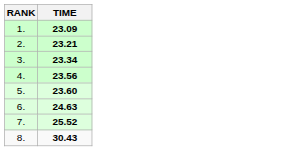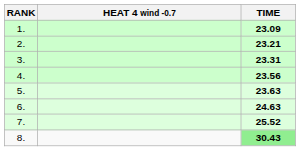 <table class="wikitable" style="border-collapse: collapse; font-size: 90%;">
 <tr>
 <th>RANK</th>
+<th style="width: 20em">HEAT 4 <small>wind -0.7</small></th>
 <th style="width: 5em">TIME</th>
 </tr>
 <tr style="background:#ccffcc;">
 <td align="center">1.</td>
+<td></td>
 <td align="center"><strong>23.09</strong></td>
 </tr>
 <tr style="background:#ccffcc;">
 <td align="center">2.</td>
+<td></td>
 <td align="center"><strong>23.21</strong></td>
 </tr>
 <tr style="background:#ccffcc;">
 <td align="center">3.</td>
-<td align="center"><strong>23.34</strong></td>
+<td></td>
+<td align="center"><strong>23.31</strong></td>
 </tr>
 <tr style="background:#ccffcc;">
 <td align="center">4.</td>
+<td></td>
 <td align="center"><strong>23.56</strong></td>
 </tr>
 <tr style="background:#ddffdd;">
 <td align="center">5.</td>
-<td align="center"><strong>23.60</strong></td>
+<td></td>
+<td align="center"><strong>23.63</strong></td>
 </tr>
 <tr style="background:#ddffdd;">
 <td align="center">6.</td>
+<td></td>
 <td align="center"><strong>24.63</strong></td>
 </tr>
 <tr style="background:#ddffdd;">
 <td align="center">7.</td>
+<td></td>
 <td align="center"><strong>25.52</strong></td>
 </tr>
 <tr>
 <td align="center">8.</td>
-<td align="center"><strong>30.43</strong></td>
+<td></td>
+<td align="center" style="background: lightgreen;"><strong>30.43</strong></td>
 </tr>
 </table>
